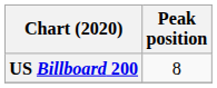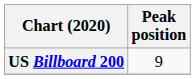 <table class="wikitable sortable plainrowheaders" style="text-align:center">
 <tr>
 <th scope="col">Chart (2020)</th>
 <th scope="col">Peak<br>position</th>
 </tr>
 <tr>
 <th scope="row">US <a href='#'><em>Billboard</em> 200</a></th>
-<td>8</td>
+<td>9</td>
 </tr>
 <tr>
 </tr>
 <tr>
 </tr>
 </table>
